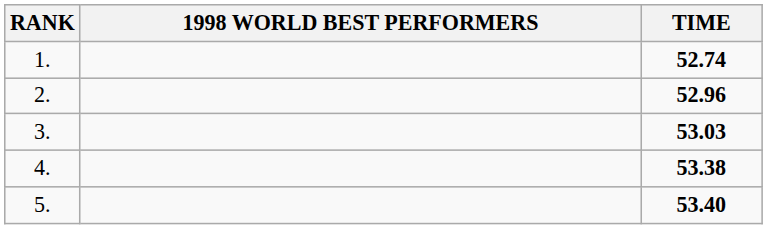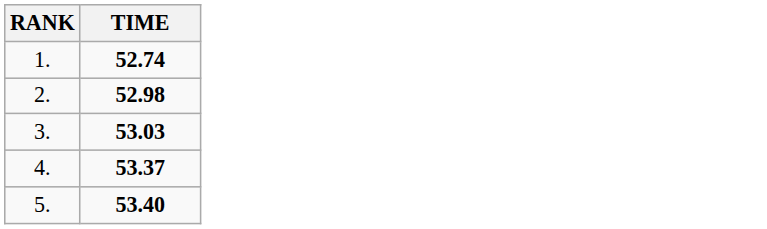 <table class="wikitable" style="border-collapse: collapse; font-size: 90%;">
 <tr>
 <th>RANK</th>
-<th align="center" style="width: 25em">1998 WORLD BEST PERFORMERS</th>
 <th align="center" style="width: 5em">TIME</th>
 </tr>
 <tr>
 <td align="center">1.</td>
-<td></td>
 <td align="center"><strong>52.74</strong></td>
 </tr>
 <tr>
 <td align="center">2.</td>
-<td></td>
-<td align="center"><strong>52.96</strong></td>
+<td align="center"><strong>52.98</strong></td>
 </tr>
 <tr>
 <td align="center">3.</td>
-<td></td>
 <td align="center"><strong>53.03</strong></td>
 </tr>
 <tr>
 <td align="center">4.</td>
-<td></td>
-<td align="center"><strong>53.38</strong></td>
+<td align="center"><strong>53.37</strong></td>
 </tr>
 <tr>
 <td align="center">5.</td>
-<td></td>
 <td align="center"><strong>53.40</strong></td>
 </tr>
 </table>
